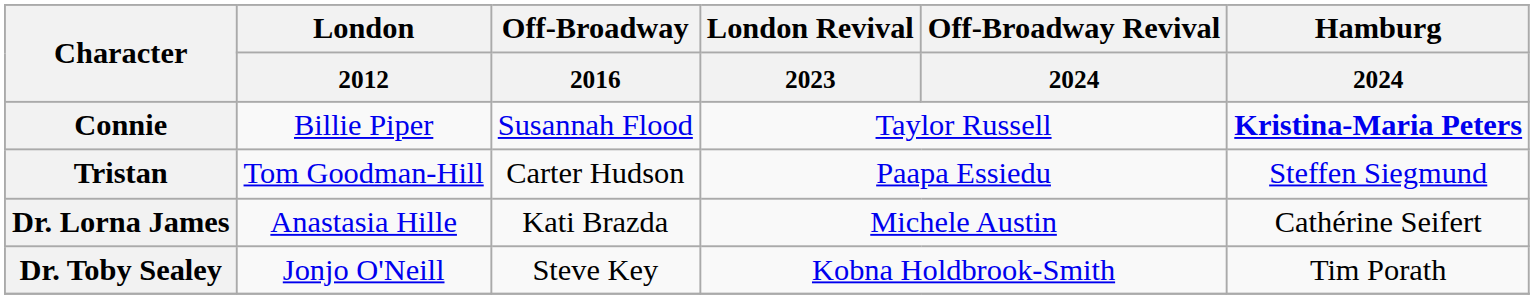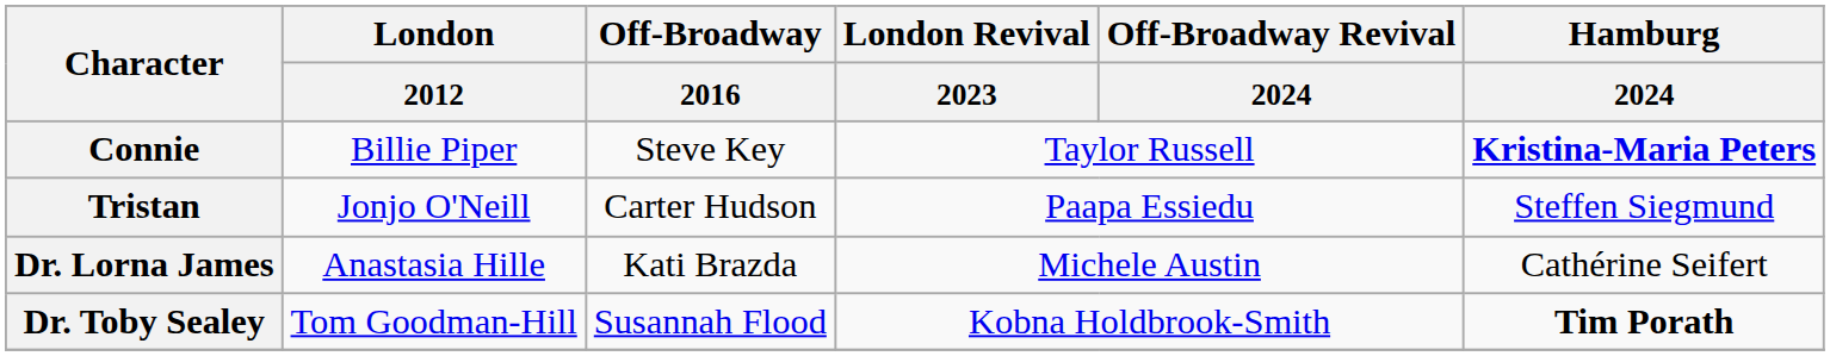 <table class="wikitable">
 <tr>
 <th rowspan="2">Character</th>
 <th>London</th>
 <th>Off-Broadway</th>
 <th>London Revival</th>
 <th>Off-Broadway Revival</th>
 <th>Hamburg</th>
 </tr>
 <tr>
 <th><small>2012</small></th>
 <th><small>2016</small></th>
 <th><small>2023</small></th>
 <th><small>2024</small></th>
 <th><small>2024</small></th>
 </tr>
 <tr>
 <th>Connie</th>
 <td align="center" ,><a href='#'>Billie Piper</a></td>
-<td align="center"><a href='#'>Susannah Flood</a></td>
+<td align="center">Steve Key</td>
 <td colspan=2, align="center"><a href='#'>Taylor Russell</a></td>
 <td align="center"><strong><a href='#'>Kristina-Maria Peters</a></strong></td>
 </tr>
 <tr>
 <th>Tristan</th>
-<td align="center"><a href='#'>Tom Goodman-Hill</a></td>
+<td align="center"><a href='#'>Jonjo O'Neill</a></td>
 <td align="center">Carter Hudson</td>
 <td colspan=2, align="center"><a href='#'>Paapa Essiedu</a></td>
 <td align="center"><a href='#'>Steffen Siegmund</a></td>
 </tr>
 <tr>
 <th>Dr. Lorna James</th>
 <td align="center"><a href='#'>Anastasia Hille</a></td>
 <td align="center">Kati Brazda</td>
 <td colspan=2, align="center"><a href='#'>Michele Austin</a></td>
 <td align="center">Cathérine Seifert</td>
 </tr>
 <tr>
 <th>Dr. Toby Sealey</th>
-<td align="center"><a href='#'>Jonjo O'Neill</a></td>
-<td align="center">Steve Key</td>
+<td align="center"><a href='#'>Tom Goodman-Hill</a></td>
+<td align="center"><a href='#'>Susannah Flood</a></td>
 <td colspan=2, align="center"><a href='#'>Kobna Holdbrook-Smith</a></td>
-<td align="center">Tim Porath</td>
+<td align="center"><strong>Tim Porath</strong></td>
 </tr>
 <tr>
 </tr>
 </table>
